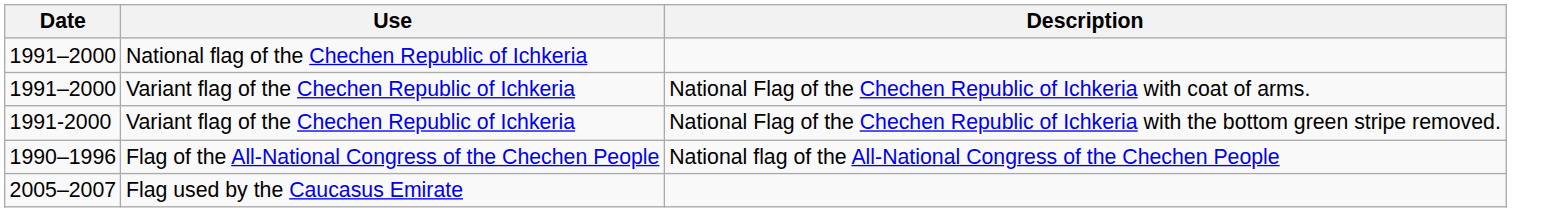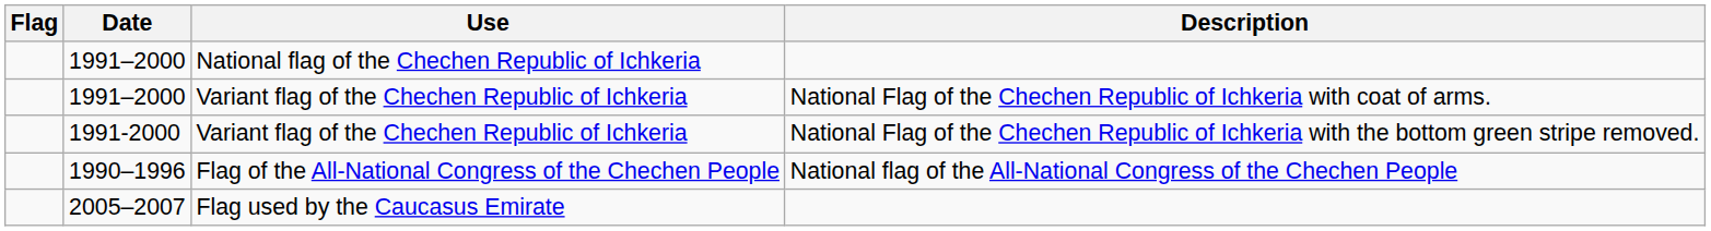 <table class="wikitable">
 <tr>
+<th>Flag</th>
 <th>Date</th>
 <th>Use</th>
 <th>Description</th>
 </tr>
 <tr>
+<td></td>
 <td>1991–2000</td>
 <td>National flag of the <a href='#'>Chechen Republic of Ichkeria</a></td>
 <td></td>
 </tr>
 <tr>
+<td></td>
 <td>1991–2000</td>
 <td>Variant flag of the <a href='#'>Chechen Republic of Ichkeria</a></td>
 <td>National Flag of the <a href='#'>Chechen Republic of Ichkeria</a> with coat of arms.</td>
 </tr>
 <tr>
+<td></td>
 <td>1991-2000</td>
 <td>Variant flag of the <a href='#'>Chechen Republic of Ichkeria</a></td>
 <td>National Flag of the <a href='#'>Chechen Republic of Ichkeria</a> with the bottom green stripe removed.</td>
 </tr>
 <tr>
+<td></td>
 <td>1990–1996</td>
 <td>Flag of the <a href='#'>All-National Congress of the Chechen People</a></td>
 <td>National flag of the <a href='#'>All-National Congress of the Chechen People</a></td>
 </tr>
 <tr>
+<td></td>
 <td>2005–2007</td>
 <td>Flag used by the <a href='#'>Caucasus Emirate</a></td>
 <td></td>
 </tr>
 </table>
